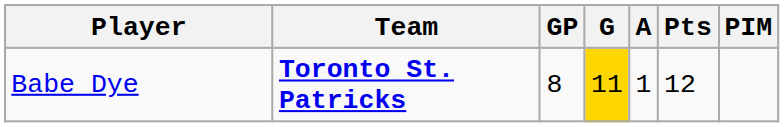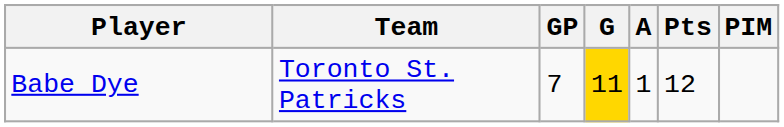 <table class="wikitable">
 <tr>
 <th bgcolor="#DDDDFF" width="125">Player</th>
 <th bgcolor="#DDDDFF" width="125">Team</th>
 <th bgcolor="#DDDDFF" width="5">GP</th>
 <th bgcolor="#DDDDFF" width="5">G</th>
 <th bgcolor="#DDDDFF" width="5">A</th>
 <th bgcolor="#DDDDFF" width="5">Pts</th>
 <th bgcolor="#DDDDFF" width="5">PIM</th>
 </tr>
 <tr>
 <td><a href='#'>Babe Dye</a></td>
-<td><strong><a href='#'>Toronto St. Patricks</a></strong></td>
-<td>8</td>
+<td><a href='#'>Toronto St. Patricks</a></td>
+<td>7</td>
 <td style="background: gold;">11</td>
 <td>1</td>
 <td>12</td>
 </tr>
 </table>
